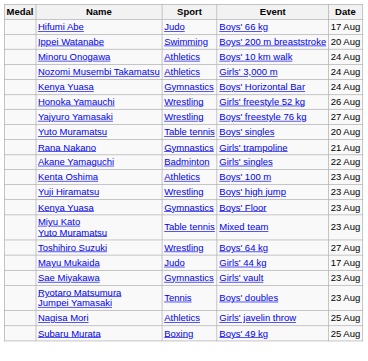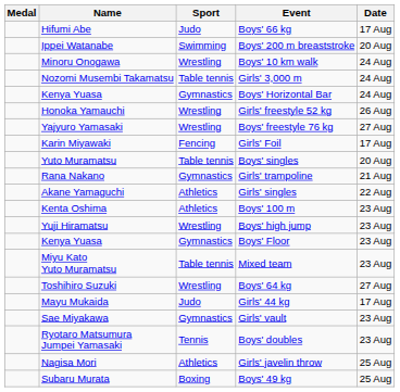 <table class="wikitable sortable" style="font-size:90%">
 <tr>
 <th>Medal</th>
 <th>Name</th>
 <th>Sport</th>
 <th>Event</th>
 <th>Date</th>
 </tr>
 <tr>
 <td></td>
 <td><a href='#'>Hifumi Abe</a></td>
 <td><a href='#'>Judo</a></td>
 <td><a href='#'>Boys' 66 kg</a></td>
 <td>17 Aug</td>
 </tr>
 <tr>
 <td></td>
 <td><a href='#'>Ippei Watanabe</a></td>
 <td><a href='#'>Swimming</a></td>
 <td><a href='#'>Boys' 200 m breaststroke</a></td>
 <td>20 Aug</td>
 </tr>
 <tr>
 <td></td>
 <td><a href='#'>Minoru Onogawa</a></td>
-<td><a href='#'>Athletics</a></td>
+<td><a href='#'>Wrestling</a></td>
 <td><a href='#'>Boys' 10 km walk</a></td>
 <td>24 Aug</td>
 </tr>
 <tr>
 <td></td>
 <td><a href='#'>Nozomi Musembi Takamatsu</a></td>
-<td><a href='#'>Athletics</a></td>
+<td><a href='#'>Table tennis</a></td>
 <td><a href='#'>Girls' 3,000 m</a></td>
 <td>24 Aug</td>
 </tr>
 <tr>
 <td></td>
 <td><a href='#'>Kenya Yuasa</a></td>
 <td><a href='#'>Gymnastics</a></td>
 <td><a href='#'>Boys' Horizontal Bar</a></td>
 <td>24 Aug</td>
 </tr>
 <tr>
 <td></td>
 <td><a href='#'>Honoka Yamauchi</a></td>
 <td><a href='#'>Wrestling</a></td>
 <td><a href='#'>Girls' freestyle 52 kg</a></td>
 <td>26 Aug</td>
 </tr>
 <tr>
 <td></td>
 <td><a href='#'>Yajyuro Yamasaki</a></td>
 <td><a href='#'>Wrestling</a></td>
 <td><a href='#'>Boys' freestyle 76 kg</a></td>
 <td>27 Aug</td>
 </tr>
 <tr>
 <td></td>
+<td><a href='#'>Karin Miyawaki</a></td>
+<td><a href='#'>Fencing</a></td>
+<td><a href='#'>Girls' Foil</a></td>
+<td>17 Aug</td>
+</tr>
+<tr>
+<td></td>
 <td><a href='#'>Yuto Muramatsu</a></td>
 <td><a href='#'>Table tennis</a></td>
 <td><a href='#'>Boys' singles</a></td>
 <td>20 Aug</td>
 </tr>
 <tr>
 <td></td>
 <td><a href='#'>Rana Nakano</a></td>
 <td><a href='#'>Gymnastics</a></td>
 <td><a href='#'>Girls' trampoline</a></td>
 <td>21 Aug</td>
 </tr>
 <tr>
 <td></td>
 <td><a href='#'>Akane Yamaguchi</a></td>
-<td><a href='#'>Badminton</a></td>
+<td><a href='#'>Athletics</a></td>
 <td><a href='#'>Girls' singles</a></td>
 <td>22 Aug</td>
 </tr>
 <tr>
 <td></td>
 <td><a href='#'>Kenta Oshima</a></td>
 <td><a href='#'>Athletics</a></td>
 <td><a href='#'>Boys' 100 m</a></td>
 <td>23 Aug</td>
 </tr>
 <tr>
 <td></td>
 <td><a href='#'>Yuji Hiramatsu</a></td>
 <td><a href='#'>Wrestling</a></td>
 <td><a href='#'>Boys' high jump</a></td>
 <td>23 Aug</td>
 </tr>
 <tr>
 <td></td>
 <td><a href='#'>Kenya Yuasa</a></td>
 <td><a href='#'>Gymnastics</a></td>
 <td><a href='#'>Boys' Floor</a></td>
 <td>23 Aug</td>
 </tr>
 <tr>
 <td></td>
 <td><a href='#'>Miyu Kato</a> <br> <a href='#'>Yuto Muramatsu</a></td>
 <td><a href='#'>Table tennis</a></td>
 <td><a href='#'>Mixed team</a></td>
 <td>23 Aug</td>
 </tr>
 <tr>
 <td></td>
 <td><a href='#'>Toshihiro Suzuki</a></td>
 <td><a href='#'>Wrestling</a></td>
 <td><a href='#'>Boys' 64 kg</a></td>
 <td>27 Aug</td>
 </tr>
 <tr>
 <td></td>
 <td><a href='#'>Mayu Mukaida</a></td>
 <td><a href='#'>Judo</a></td>
 <td><a href='#'>Girls' 44 kg</a></td>
 <td>17 Aug</td>
 </tr>
 <tr>
 <td></td>
 <td><a href='#'>Sae Miyakawa</a></td>
 <td><a href='#'>Gymnastics</a></td>
 <td><a href='#'>Girls' vault</a></td>
 <td>23 Aug</td>
 </tr>
 <tr>
 <td></td>
 <td><a href='#'>Ryotaro Matsumura</a> <br> <a href='#'>Jumpei Yamasaki</a></td>
 <td><a href='#'>Tennis</a></td>
 <td><a href='#'>Boys' doubles</a></td>
 <td>23 Aug</td>
 </tr>
 <tr>
 <td></td>
 <td><a href='#'>Nagisa Mori</a></td>
 <td><a href='#'>Athletics</a></td>
 <td><a href='#'>Girls' javelin throw</a></td>
 <td>25 Aug</td>
 </tr>
 <tr>
 <td></td>
 <td><a href='#'>Subaru Murata</a></td>
 <td><a href='#'>Boxing</a></td>
 <td><a href='#'>Boys' 49 kg</a></td>
 <td>25 Aug</td>
 </tr>
 </table>
